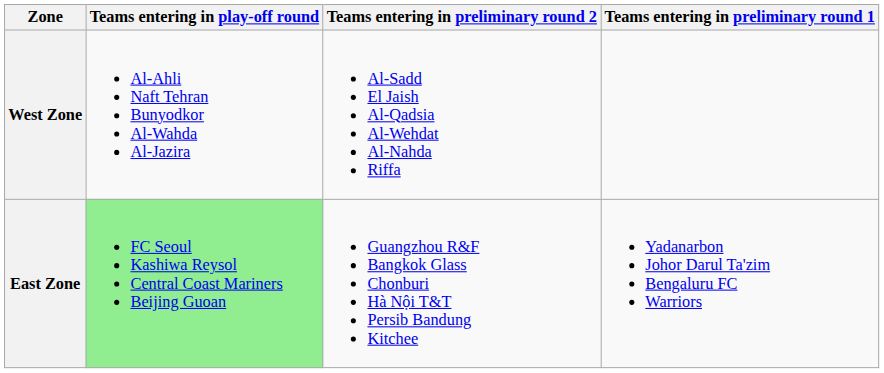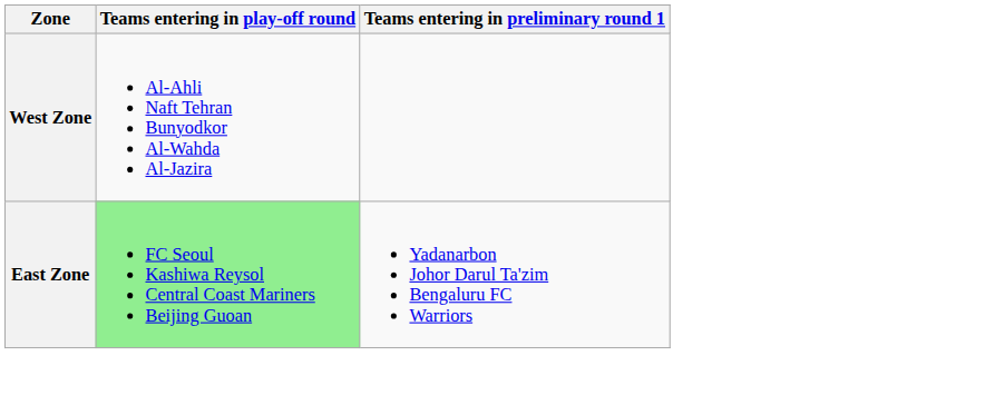 <table class="wikitable">
 <tr>
 <th>Zone</th>
 <th>Teams entering in <a href='#'>play-off round</a></th>
-<th>Teams entering in <a href='#'>preliminary round 2</a></th>
 <th>Teams entering in <a href='#'>preliminary round 1</a></th>
 </tr>
 <tr>
 <th>West Zone</th>
 <td valign=top><br><ul><li> <a href='#'>Al-Ahli</a></li><li> <a href='#'>Naft Tehran</a></li><li> <a href='#'>Bunyodkor</a></li><li> <a href='#'>Al-Wahda</a></li><li> <a href='#'>Al-Jazira</a></li></ul></td>
-<td valign=top><br><ul><li> <a href='#'>Al-Sadd</a></li><li> <a href='#'>El Jaish</a></li><li> <a href='#'>Al-Qadsia</a></li><li> <a href='#'>Al-Wehdat</a></li><li> <a href='#'>Al-Nahda</a></li><li> <a href='#'>Riffa</a></li></ul></td>
 <td valign=top></td>
 </tr>
 <tr>
 <th>East Zone</th>
 <td valign=top style="background: lightgreen;"><br><ul><li> <a href='#'>FC Seoul</a></li><li> <a href='#'>Kashiwa Reysol</a></li><li> <a href='#'>Central Coast Mariners</a></li><li> <a href='#'>Beijing Guoan</a></li></ul></td>
-<td valign=top><br><ul><li> <a href='#'>Guangzhou R&F</a></li><li> <a href='#'>Bangkok Glass</a></li><li> <a href='#'>Chonburi</a></li><li> <a href='#'>Hà Nội T&T</a></li><li> <a href='#'>Persib Bandung</a></li><li> <a href='#'>Kitchee</a></li></ul></td>
 <td valign=top><br><ul><li> <a href='#'>Yadanarbon</a></li><li> <a href='#'>Johor Darul Ta'zim</a></li><li> <a href='#'>Bengaluru FC</a></li><li> <a href='#'>Warriors</a></li></ul></td>
 </tr>
 </table>
